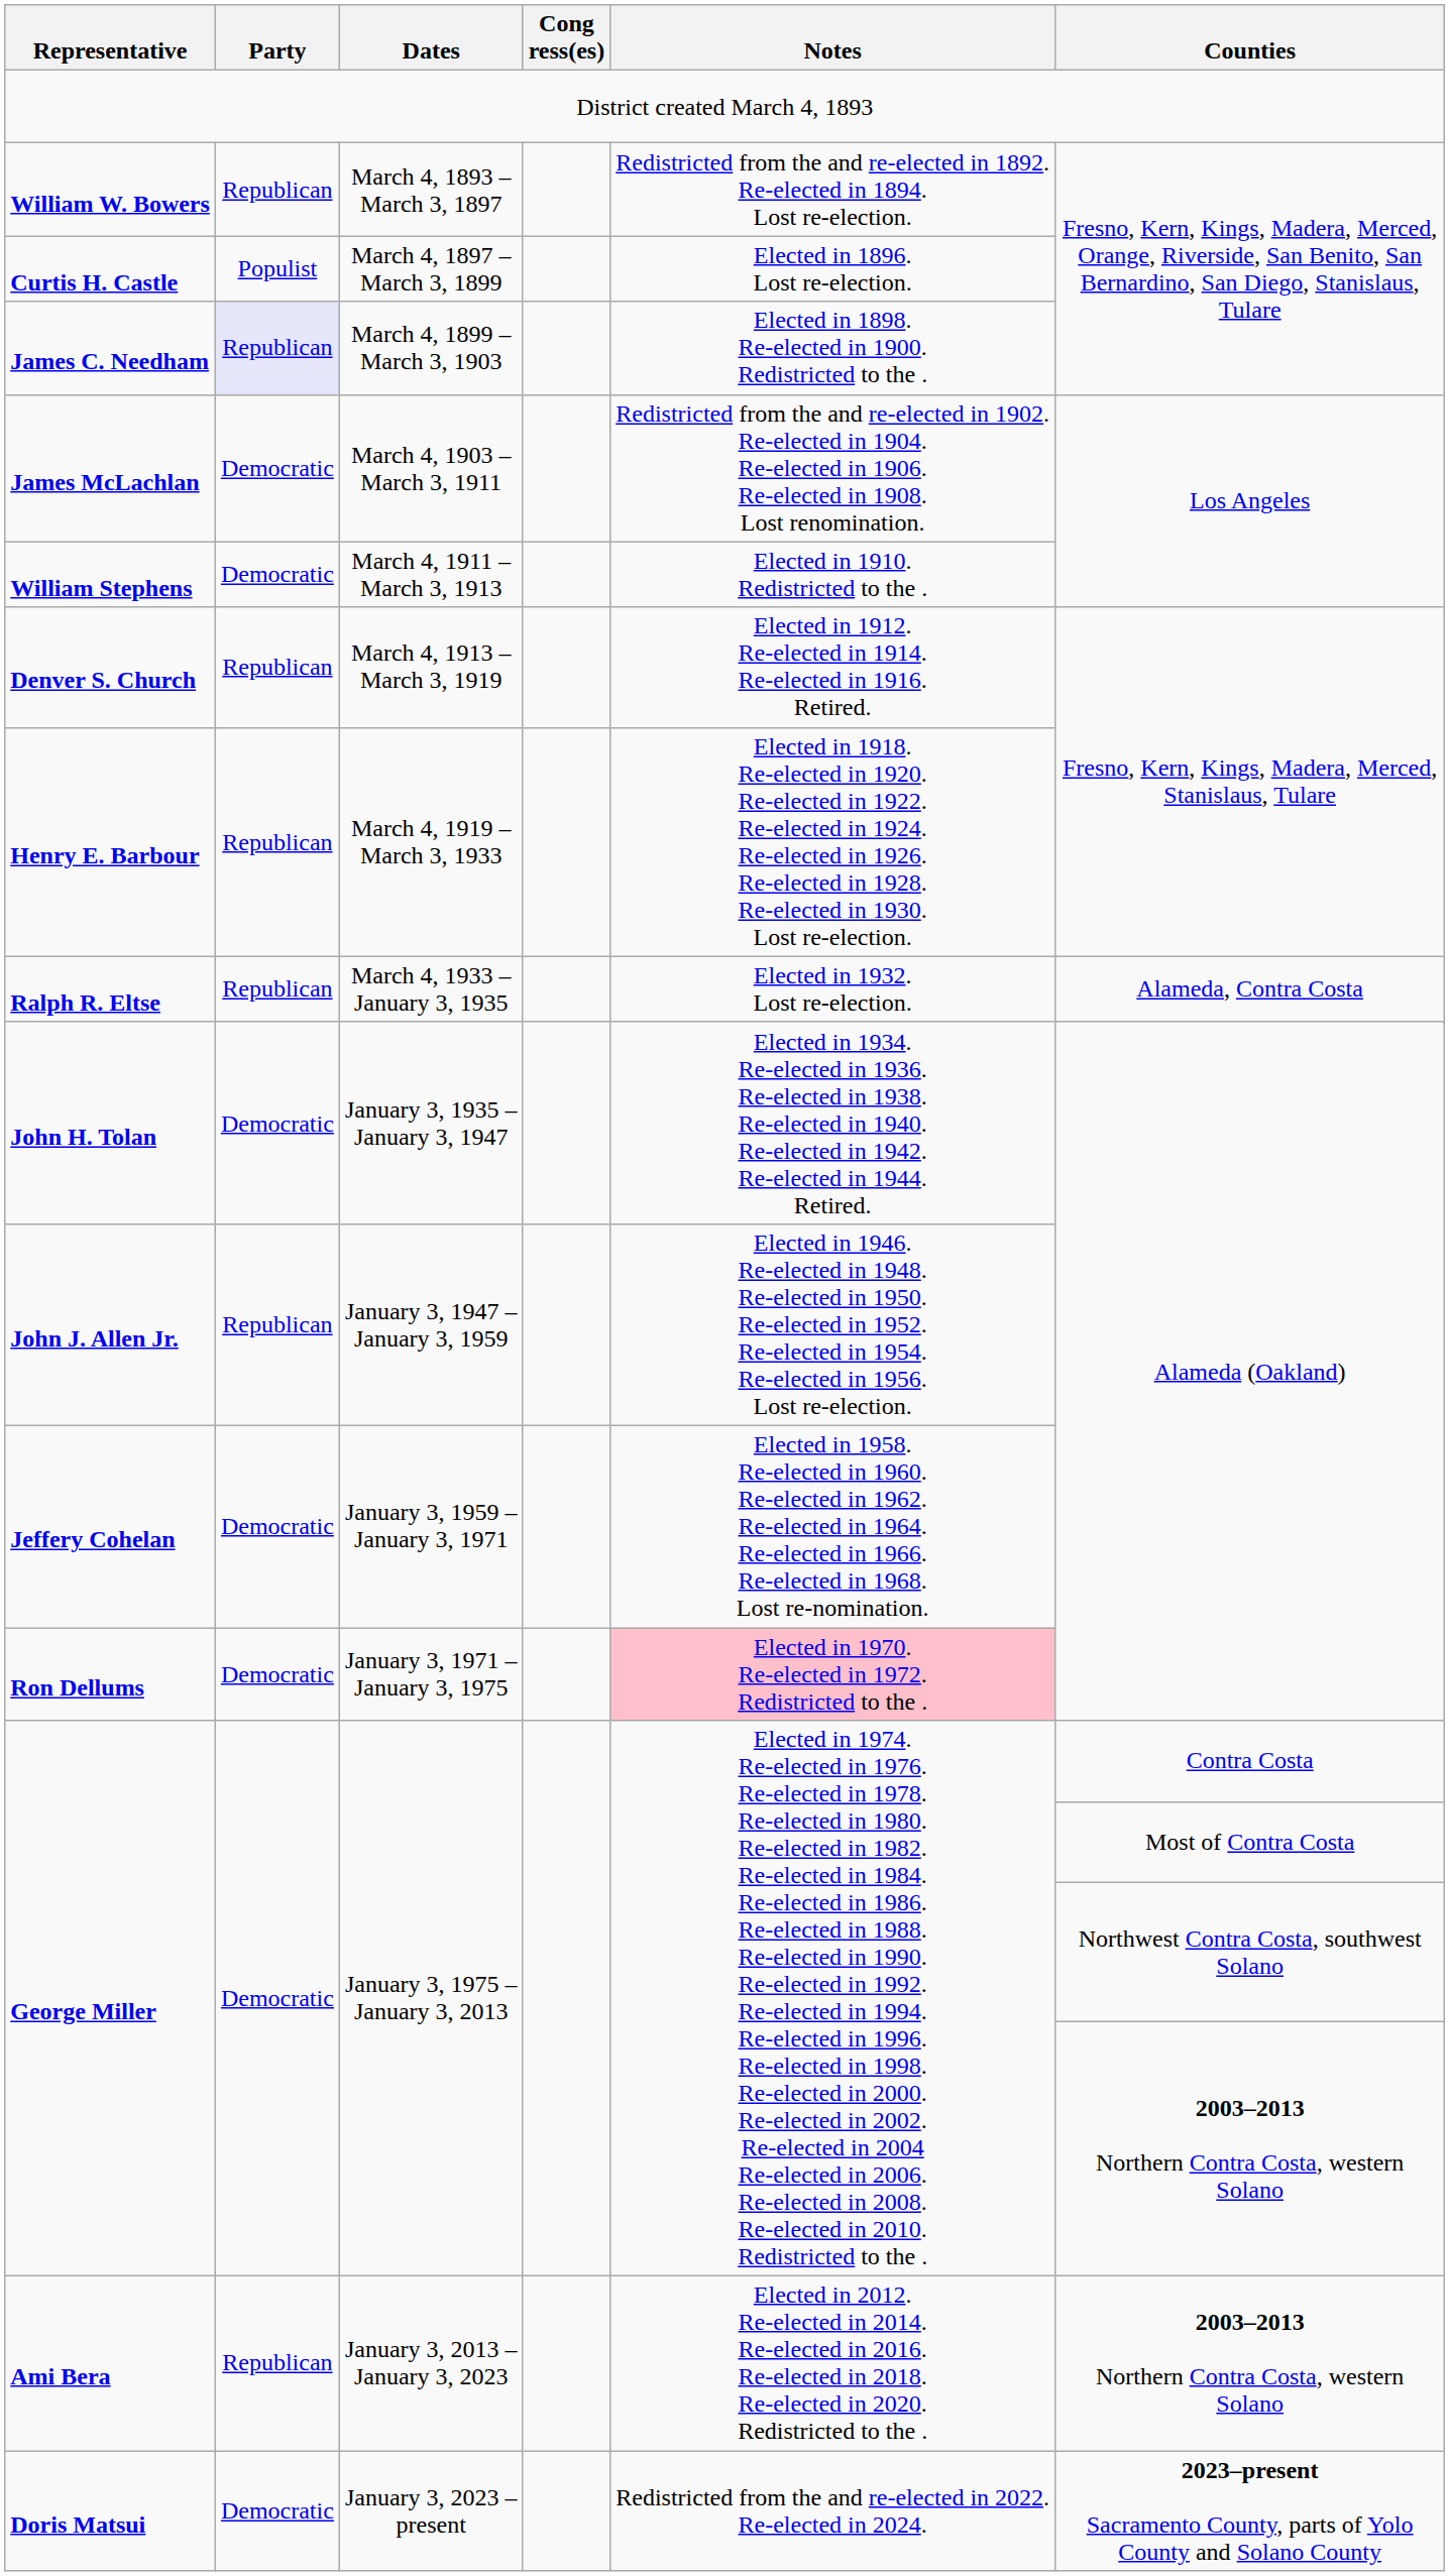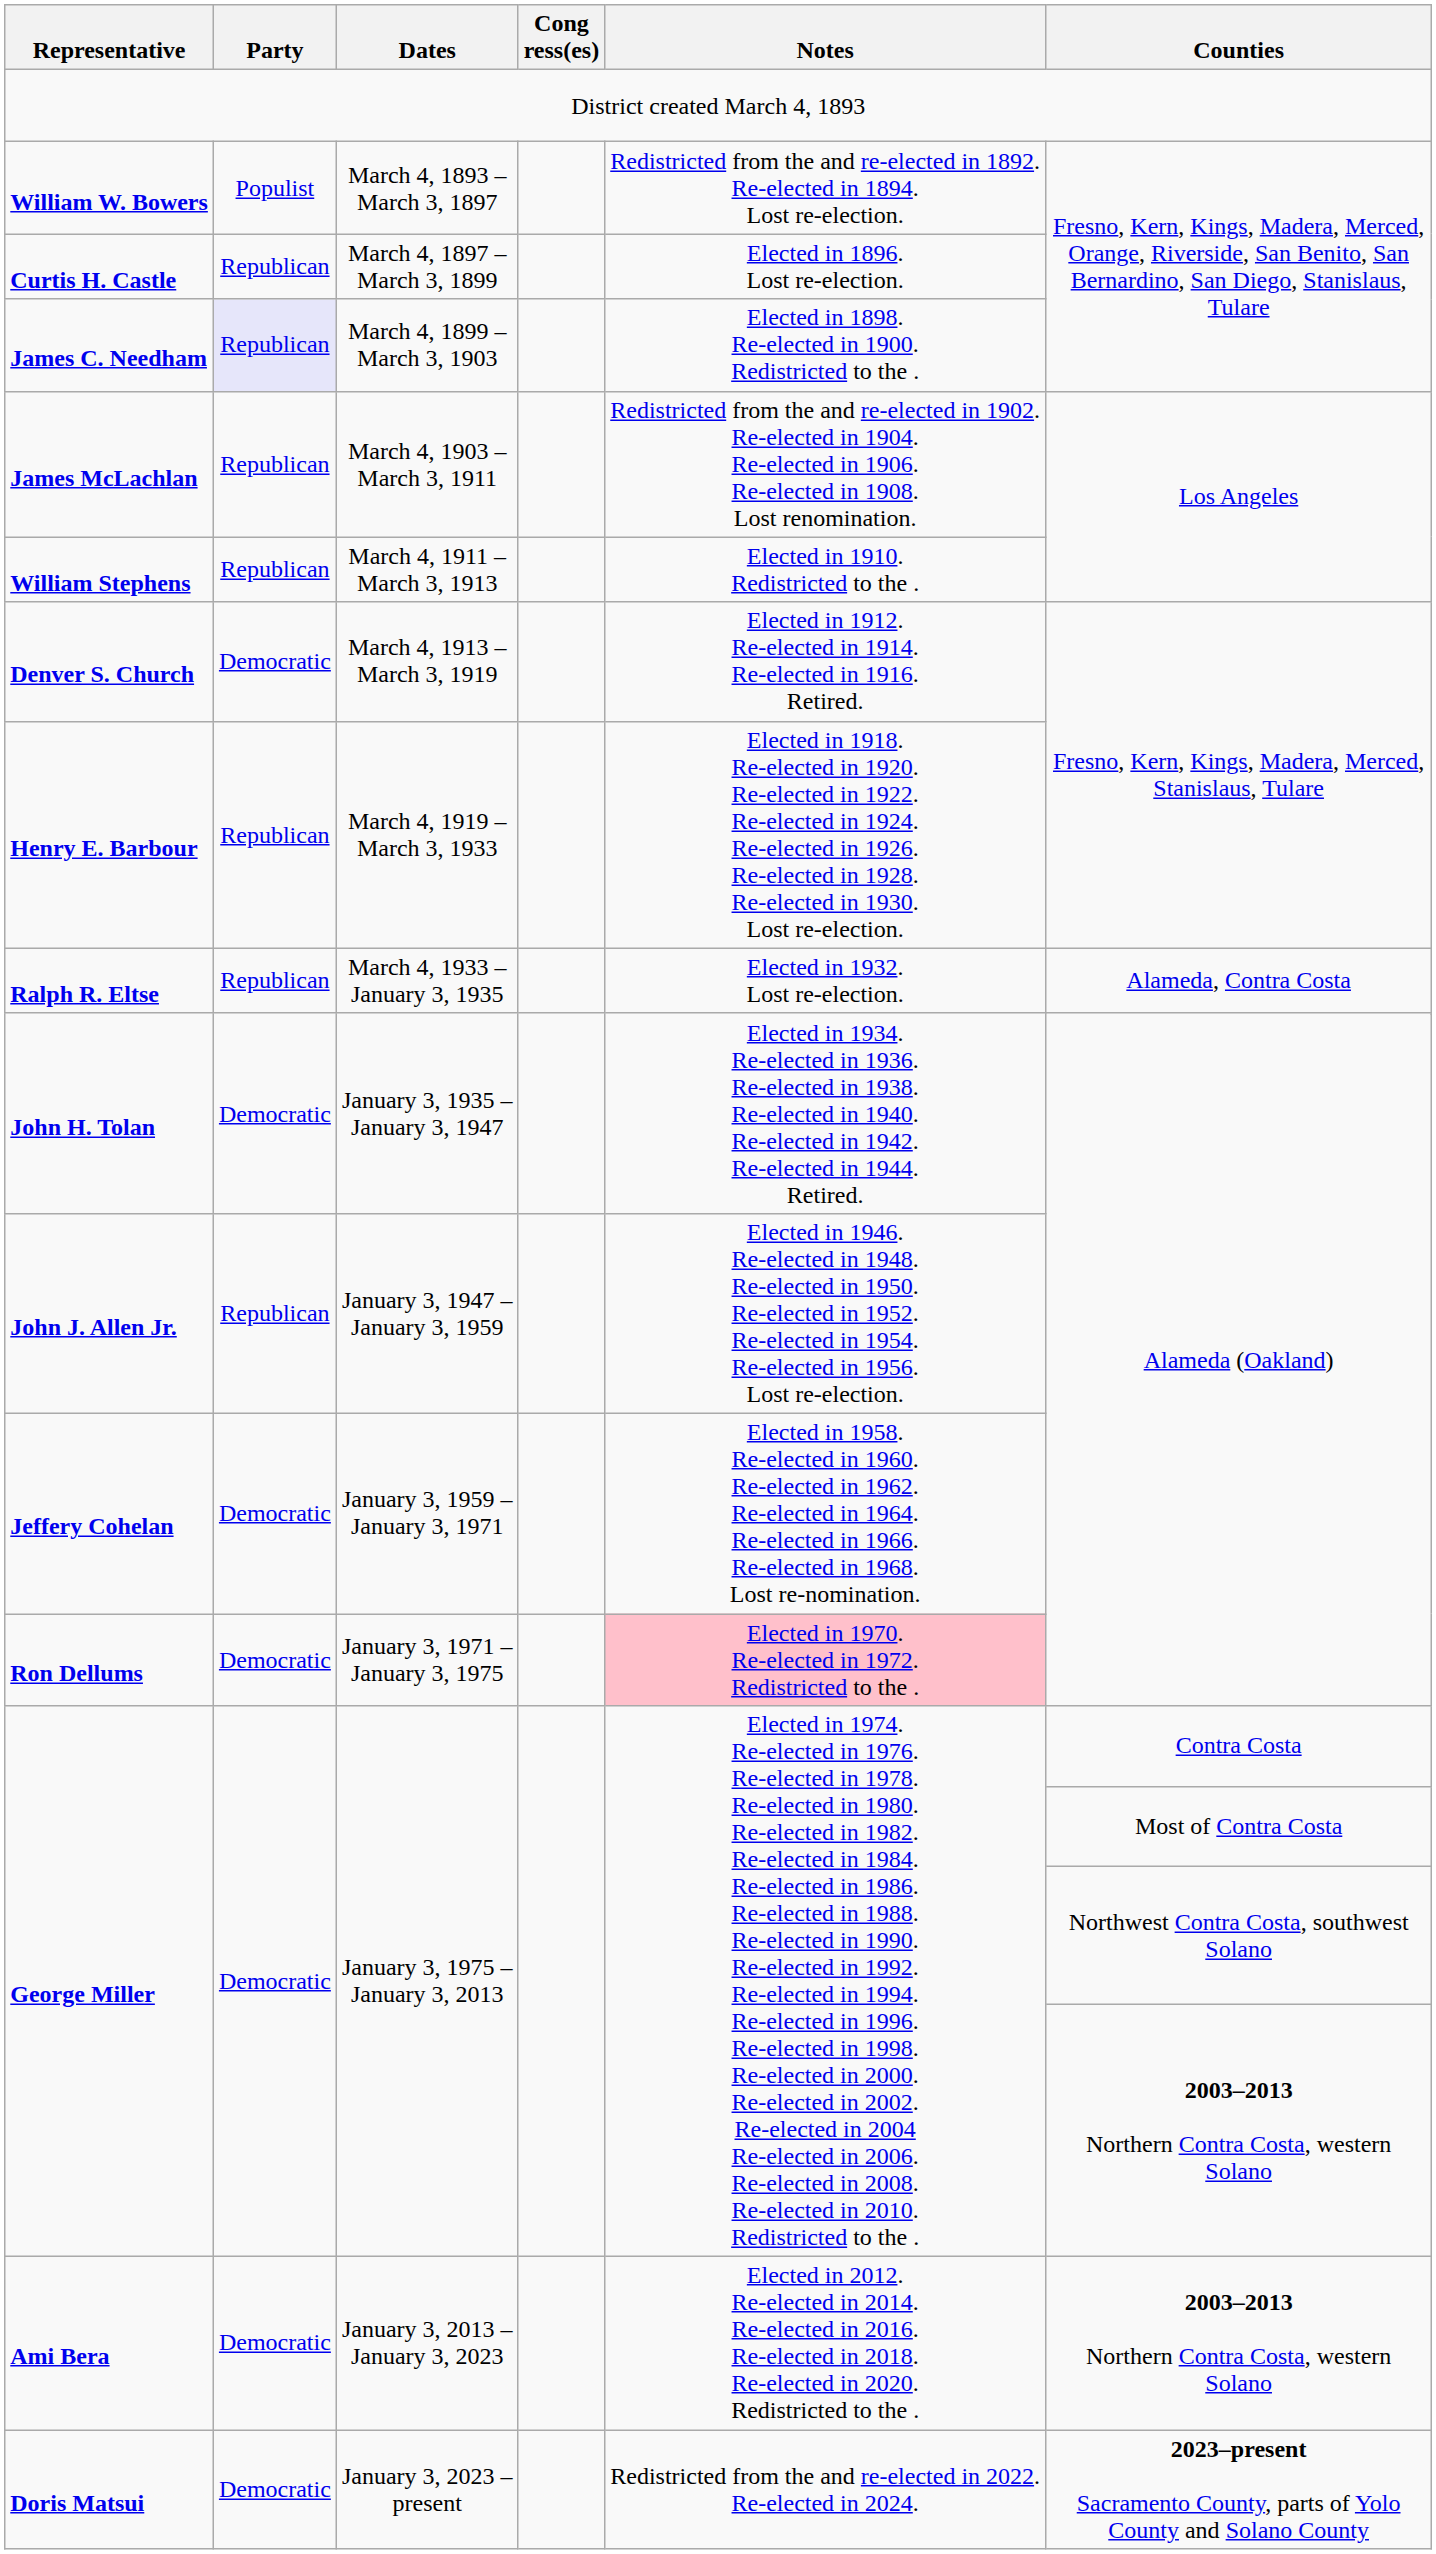 <table class=wikitable style="text-align:center">
 <tr valign=bottom>
 <th>Representative</th>
 <th>Party</th>
 <th>Dates</th>
 <th>Cong<br>ress(es)</th>
 <th>Notes</th>
 <th width=250px>Counties</th>
 </tr>
 <tr style="height:3em">
 <td colspan=6>District created March 4, 1893</td>
 </tr>
 <tr>
 <td align=left><br><strong><a href='#'>William W. Bowers</a></strong><br></td>
-<td><a href='#'>Republican</a></td>
+<td><a href='#'>Populist</a></td>
 <td>March 4, 1893 –<br>March 3, 1897</td>
 <td></td>
 <td><a href='#'>Redistricted</a> from the  and <a href='#'>re-elected in 1892</a>.<br><a href='#'>Re-elected in 1894</a>.<br>Lost re-election.</td>
 <td rowspan=3><a href='#'>Fresno</a>, <a href='#'>Kern</a>, <a href='#'>Kings</a>, <a href='#'>Madera</a>, <a href='#'>Merced</a>, <a href='#'>Orange</a>, <a href='#'>Riverside</a>, <a href='#'>San Benito</a>, <a href='#'>San Bernardino</a>, <a href='#'>San Diego</a>, <a href='#'>Stanislaus</a>, <a href='#'>Tulare</a></td>
 </tr>
 <tr>
 <td align=left><br><strong><a href='#'>Curtis H. Castle</a></strong><br></td>
-<td><a href='#'>Populist</a></td>
+<td><a href='#'>Republican</a></td>
 <td>March 4, 1897 –<br>March 3, 1899</td>
 <td></td>
 <td><a href='#'>Elected in 1896</a>.<br>Lost re-election.</td>
 </tr>
 <tr>
 <td align=left><br><strong><a href='#'>James C. Needham</a></strong><br></td>
 <td style="background: lavender;"><a href='#'>Republican</a></td>
 <td>March 4, 1899 –<br>March 3, 1903</td>
 <td></td>
 <td><a href='#'>Elected in 1898</a>.<br><a href='#'>Re-elected in 1900</a>.<br><a href='#'>Redistricted</a> to the .</td>
 </tr>
 <tr>
 <td align=left><br><strong><a href='#'>James McLachlan</a></strong><br></td>
-<td><a href='#'>Democratic</a></td>
+<td><a href='#'>Republican</a></td>
 <td>March 4, 1903 –<br>March 3, 1911</td>
 <td></td>
 <td><a href='#'>Redistricted</a> from the  and <a href='#'>re-elected in 1902</a>.<br><a href='#'>Re-elected in 1904</a>.<br><a href='#'>Re-elected in 1906</a>.<br><a href='#'>Re-elected in 1908</a>.<br>Lost renomination.</td>
 <td rowspan=2><a href='#'>Los Angeles</a></td>
 </tr>
 <tr>
 <td align=left><br><strong><a href='#'>William Stephens</a></strong><br></td>
-<td><a href='#'>Democratic</a></td>
+<td><a href='#'>Republican</a></td>
 <td>March 4, 1911 –<br>March 3, 1913</td>
 <td></td>
 <td><a href='#'>Elected in 1910</a>.<br><a href='#'>Redistricted</a> to the .</td>
 </tr>
 <tr>
 <td align=left><br><strong><a href='#'>Denver S. Church</a></strong><br></td>
-<td><a href='#'>Republican</a></td>
+<td><a href='#'>Democratic</a></td>
 <td>March 4, 1913 –<br>March 3, 1919</td>
 <td></td>
 <td><a href='#'>Elected in 1912</a>.<br><a href='#'>Re-elected in 1914</a>.<br><a href='#'>Re-elected in 1916</a>.<br>Retired.</td>
 <td rowspan=2><a href='#'>Fresno</a>, <a href='#'>Kern</a>, <a href='#'>Kings</a>, <a href='#'>Madera</a>, <a href='#'>Merced</a>, <a href='#'>Stanislaus</a>, <a href='#'>Tulare</a></td>
 </tr>
 <tr>
 <td align=left><br><strong><a href='#'>Henry E. Barbour</a></strong><br></td>
 <td><a href='#'>Republican</a></td>
 <td>March 4, 1919 –<br>March 3, 1933</td>
 <td></td>
 <td><a href='#'>Elected in 1918</a>.<br><a href='#'>Re-elected in 1920</a>.<br><a href='#'>Re-elected in 1922</a>.<br><a href='#'>Re-elected in 1924</a>.<br><a href='#'>Re-elected in 1926</a>.<br><a href='#'>Re-elected in 1928</a>.<br><a href='#'>Re-elected in 1930</a>.<br>Lost re-election.</td>
 </tr>
 <tr>
 <td align=left><br><strong><a href='#'>Ralph R. Eltse</a></strong><br></td>
 <td><a href='#'>Republican</a></td>
 <td>March 4, 1933 –<br>January 3, 1935</td>
 <td></td>
 <td><a href='#'>Elected in 1932</a>.<br>Lost re-election.</td>
 <td rowspan=2><a href='#'>Alameda</a>, <a href='#'>Contra Costa</a></td>
 </tr>
 <tr>
 <td align=left rowspan=2><br><strong><a href='#'>John H. Tolan</a></strong><br></td>
 <td rowspan=2 ><a href='#'>Democratic</a></td>
 <td rowspan=2>January 3, 1935 –<br>January 3, 1947</td>
 <td rowspan=2></td>
 <td rowspan=2><a href='#'>Elected in 1934</a>.<br><a href='#'>Re-elected in 1936</a>.<br><a href='#'>Re-elected in 1938</a>.<br><a href='#'>Re-elected in 1940</a>.<br><a href='#'>Re-elected in 1942</a>.<br><a href='#'>Re-elected in 1944</a>.<br>Retired.</td>
 </tr>
 <tr>
 <td rowspan=4><a href='#'>Alameda</a> (<a href='#'>Oakland</a>)</td>
 </tr>
 <tr>
 <td align=left><br><strong><a href='#'>John J. Allen Jr.</a></strong><br></td>
 <td><a href='#'>Republican</a></td>
 <td>January 3, 1947 –<br>January 3, 1959</td>
 <td></td>
 <td><a href='#'>Elected in 1946</a>.<br><a href='#'>Re-elected in 1948</a>.<br><a href='#'>Re-elected in 1950</a>.<br><a href='#'>Re-elected in 1952</a>.<br><a href='#'>Re-elected in 1954</a>.<br><a href='#'>Re-elected in 1956</a>.<br>Lost re-election.</td>
 </tr>
 <tr>
 <td align=left><br><strong><a href='#'>Jeffery Cohelan</a></strong><br></td>
 <td><a href='#'>Democratic</a></td>
 <td>January 3, 1959 –<br>January 3, 1971</td>
 <td></td>
 <td><a href='#'>Elected in 1958</a>.<br><a href='#'>Re-elected in 1960</a>.<br><a href='#'>Re-elected in 1962</a>.<br><a href='#'>Re-elected in 1964</a>.<br><a href='#'>Re-elected in 1966</a>.<br><a href='#'>Re-elected in 1968</a>.<br>Lost re-nomination.</td>
 </tr>
 <tr>
 <td align=left><br><strong><a href='#'>Ron Dellums</a></strong><br></td>
 <td><a href='#'>Democratic</a></td>
 <td>January 3, 1971 –<br>January 3, 1975</td>
 <td></td>
 <td style="background: pink;"><a href='#'>Elected in 1970</a>.<br><a href='#'>Re-elected in 1972</a>.<br><a href='#'>Redistricted</a> to the .</td>
 </tr>
 <tr>
 <td align=left rowspan=4><br><strong><a href='#'>George Miller</a></strong><br></td>
 <td rowspan=4 ><a href='#'>Democratic</a></td>
 <td rowspan=4>January 3, 1975 –<br>January 3, 2013</td>
 <td rowspan=4></td>
 <td rowspan=4><a href='#'>Elected in 1974</a>.<br><a href='#'>Re-elected in 1976</a>.<br><a href='#'>Re-elected in 1978</a>.<br><a href='#'>Re-elected in 1980</a>.<br> <a href='#'>Re-elected in 1982</a>.<br><a href='#'>Re-elected in 1984</a>.<br><a href='#'>Re-elected in 1986</a>.<br><a href='#'>Re-elected in 1988</a>.<br><a href='#'>Re-elected in 1990</a>. <br> <a href='#'>Re-elected in 1992</a>.<br><a href='#'>Re-elected in 1994</a>.<br><a href='#'>Re-elected in 1996</a>.<br><a href='#'>Re-elected in 1998</a>.<br><a href='#'>Re-elected in 2000</a>.<br> <a href='#'>Re-elected in 2002</a>.<br><a href='#'>Re-elected in 2004</a><br><a href='#'>Re-elected in 2006</a>.<br><a href='#'>Re-elected in 2008</a>.<br><a href='#'>Re-elected in 2010</a>.<br><a href='#'>Redistricted</a> to the .</td>
 <td><a href='#'>Contra Costa</a></td>
 </tr>
 <tr>
 <td>Most of <a href='#'>Contra Costa</a></td>
 </tr>
 <tr>
 <td>Northwest <a href='#'>Contra Costa</a>, southwest <a href='#'>Solano</a></td>
 </tr>
 <tr>
 <td><strong>2003–2013</strong><br><br>Northern <a href='#'>Contra Costa</a>, western <a href='#'>Solano</a></td>
 </tr>
 <tr>
 <td align=left><br><strong><a href='#'>Ami Bera</a></strong><br></td>
-<td><a href='#'>Republican</a></td>
+<td><a href='#'>Democratic</a></td>
 <td>January 3, 2013 –<br>January 3, 2023</td>
 <td></td>
 <td><a href='#'>Elected in 2012</a>.<br><a href='#'>Re-elected in 2014</a>.<br><a href='#'>Re-elected in 2016</a>.<br><a href='#'>Re-elected in 2018</a>.<br><a href='#'>Re-elected in 2020</a>.<br>Redistricted to the .</td>
 <td><strong>2003–2013</strong><br><br>Northern <a href='#'>Contra Costa</a>, western <a href='#'>Solano</a></td>
 </tr>
 <tr style="height:3em">
 <td align=left><br><strong><a href='#'>Doris Matsui</a></strong><br></td>
 <td><a href='#'>Democratic</a></td>
 <td nowrap>January 3, 2023 –<br>present</td>
 <td></td>
 <td>Redistricted from the  and <a href='#'>re-elected in 2022</a>.<br><a href='#'>Re-elected in 2024</a>.</td>
 <td><strong>2023–present</strong><br><br><a href='#'>Sacramento County</a>, parts of <a href='#'>Yolo County</a> and <a href='#'>Solano County</a></td>
 </tr>
 </table>
